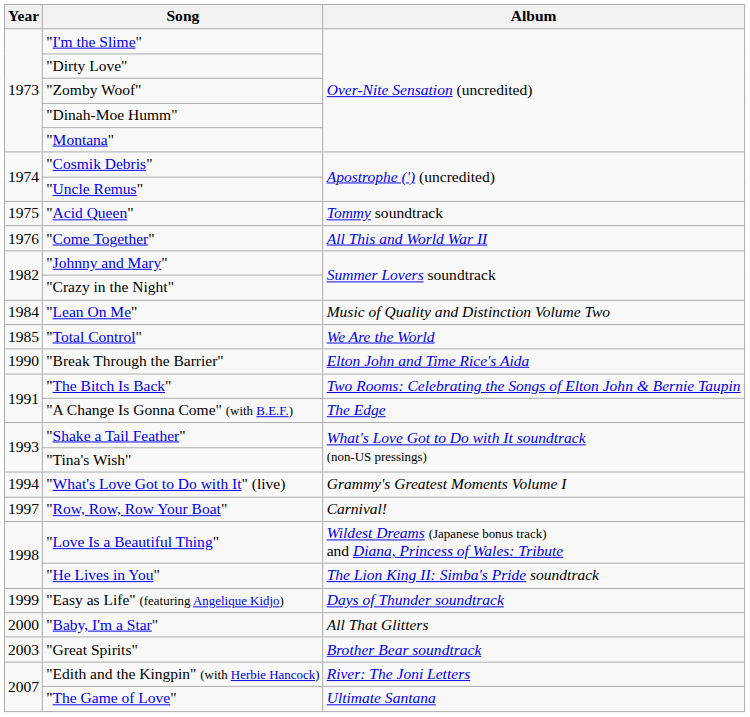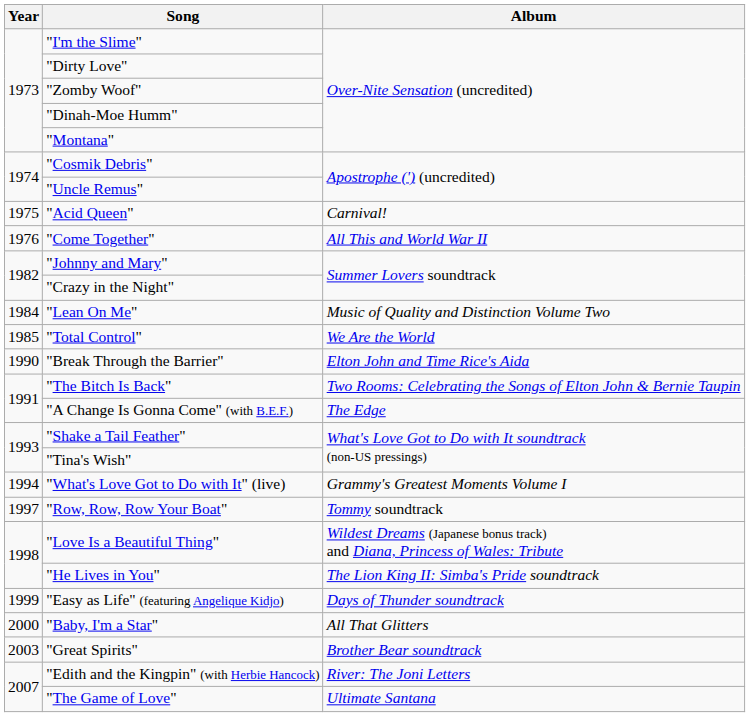 <table class="wikitable">
 <tr>
 <th>Year</th>
 <th>Song</th>
 <th>Album</th>
 </tr>
 <tr>
 <td rowspan="5">1973</td>
 <td>"<a href='#'>I'm the Slime</a>"</td>
 <td rowspan="5"><em><a href='#'>Over-Nite Sensation</a></em> (uncredited)</td>
 </tr>
 <tr>
 <td>"Dirty Love"</td>
 </tr>
 <tr>
 <td>"Zomby Woof"</td>
 </tr>
 <tr>
 <td>"Dinah-Moe Humm"</td>
 </tr>
 <tr>
 <td>"<a href='#'>Montana</a>"</td>
 </tr>
 <tr>
 <td rowspan="2">1974</td>
 <td>"<a href='#'>Cosmik Debris</a>"</td>
 <td rowspan="2"><em><a href='#'>Apostrophe (')</a></em> (uncredited)</td>
 </tr>
 <tr>
 <td>"<a href='#'>Uncle Remus</a>"</td>
 </tr>
 <tr>
 <td>1975</td>
 <td>"<a href='#'>Acid Queen</a>"</td>
-<td><em><a href='#'>Tommy</a></em> soundtrack</td>
+<td><em>Carnival!</em></td>
 </tr>
 <tr>
 <td>1976</td>
 <td>"<a href='#'>Come Together</a>"</td>
 <td><em><a href='#'>All This and World War II</a></em></td>
 </tr>
 <tr>
 <td rowspan="2">1982</td>
 <td>"<a href='#'>Johnny and Mary</a>"</td>
 <td rowspan="2"><em><a href='#'>Summer Lovers</a></em> soundtrack</td>
 </tr>
 <tr>
 <td>"Crazy in the Night"</td>
 </tr>
 <tr>
 <td>1984</td>
 <td>"<a href='#'>Lean On Me</a>"</td>
 <td><em>Music of Quality and Distinction Volume Two</em></td>
 </tr>
 <tr>
 <td>1985</td>
 <td>"<a href='#'>Total Control</a>"</td>
 <td><em><a href='#'>We Are the World</a></em></td>
 </tr>
 <tr>
 <td>1990</td>
 <td>"Break Through the Barrier"</td>
 <td><em><a href='#'>Elton John and Time Rice's Aida</a></em></td>
 </tr>
 <tr>
 <td rowspan="2">1991</td>
 <td>"<a href='#'>The Bitch Is Back</a>"</td>
 <td><em><a href='#'>Two Rooms: Celebrating the Songs of Elton John & Bernie Taupin</a></em></td>
 </tr>
 <tr>
 <td>"A Change Is Gonna Come" <small>(with <a href='#'>B.E.F.</a>)</small></td>
 <td><em><a href='#'>The Edge</a></em></td>
 </tr>
 <tr>
 <td rowspan="2">1993</td>
 <td>"<a href='#'>Shake a Tail Feather</a>"</td>
 <td rowspan="2"><em><a href='#'>What's Love Got to Do with It soundtrack</a></em><br><small>(non-US pressings)</small></td>
 </tr>
 <tr>
 <td>"Tina's Wish"</td>
 </tr>
 <tr>
 <td>1994</td>
 <td>"<a href='#'>What's Love Got to Do with It</a>" (live)</td>
 <td><em>Grammy's Greatest Moments Volume I</em></td>
 </tr>
 <tr>
 <td>1997</td>
 <td>"<a href='#'>Row, Row, Row Your Boat</a>"</td>
-<td><em>Carnival!</em></td>
+<td><em><a href='#'>Tommy</a></em> soundtrack</td>
 </tr>
 <tr>
 <td rowspan="2">1998</td>
 <td>"<a href='#'>Love Is a Beautiful Thing</a>"</td>
 <td><em><a href='#'>Wildest Dreams</a></em> <small>(Japanese bonus track)</small><br> and <em><a href='#'>Diana, Princess of Wales: Tribute</a></em></td>
 </tr>
 <tr>
 <td>"<a href='#'>He Lives in You</a>"</td>
 <td><em><a href='#'>The Lion King II: Simba's Pride</a> soundtrack</em></td>
 </tr>
 <tr>
 <td>1999</td>
 <td>"Easy as Life" <small>(featuring <a href='#'>Angelique Kidjo</a>)</small></td>
 <td><em><a href='#'>Days of Thunder soundtrack</a></em></td>
 </tr>
 <tr>
 <td>2000</td>
 <td>"<a href='#'>Baby, I'm a Star</a>"</td>
 <td><em>All That Glitters</em></td>
 </tr>
 <tr>
 <td>2003</td>
 <td>"Great Spirits"</td>
 <td><em><a href='#'>Brother Bear soundtrack</a></em></td>
 </tr>
 <tr>
 <td rowspan="2">2007</td>
 <td>"Edith and the Kingpin" <small>(with <a href='#'>Herbie Hancock</a>)</small></td>
 <td><em><a href='#'>River: The Joni Letters</a></em></td>
 </tr>
 <tr>
 <td>"<a href='#'>The Game of Love</a>"</td>
 <td><em><a href='#'>Ultimate Santana</a></em></td>
 </tr>
 </table>
